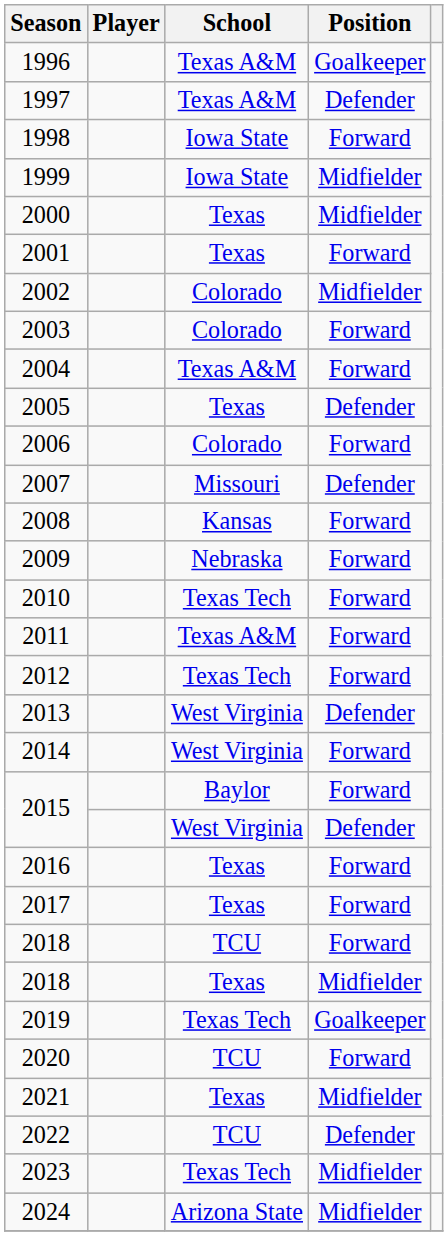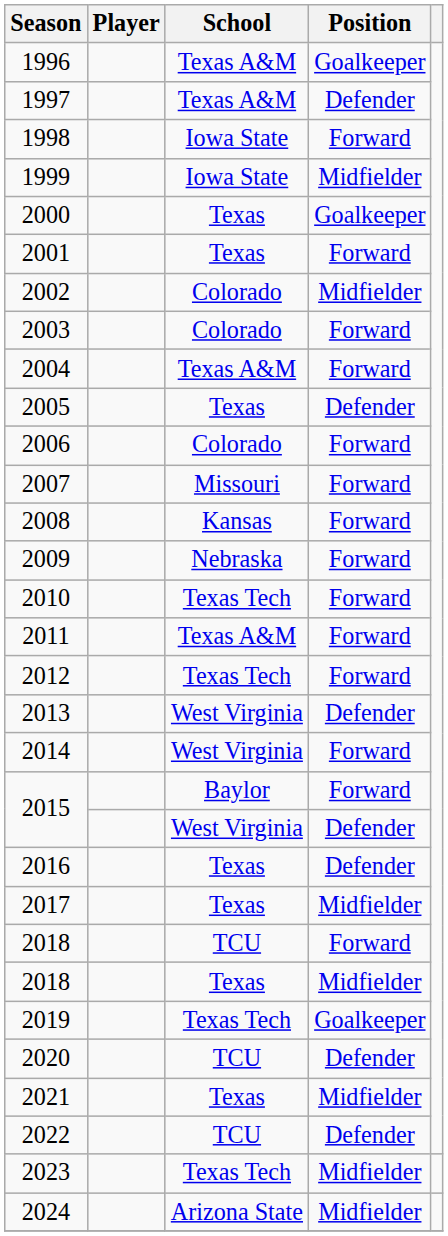 <table class="wikitable sortable" style="text-align: center;">
 <tr>
 <th>Season</th>
 <th>Player</th>
 <th>School</th>
 <th>Position</th>
 <th class="unsortable"></th>
 </tr>
 <tr>
 <td>1996</td>
 <td></td>
 <td><a href='#'>Texas A&M</a></td>
 <td><a href='#'>Goalkeeper</a></td>
 <td rowspan=29></td>
 </tr>
 <tr>
 <td>1997</td>
 <td></td>
 <td><a href='#'>Texas A&M</a></td>
 <td><a href='#'>Defender</a></td>
 </tr>
 <tr>
 <td>1998</td>
 <td></td>
 <td><a href='#'>Iowa State</a></td>
 <td><a href='#'>Forward</a></td>
 </tr>
 <tr>
 <td>1999</td>
 <td></td>
 <td><a href='#'>Iowa State</a></td>
 <td><a href='#'>Midfielder</a></td>
 </tr>
 <tr>
 <td>2000</td>
 <td></td>
 <td><a href='#'>Texas</a></td>
-<td><a href='#'>Midfielder</a></td>
+<td><a href='#'>Goalkeeper</a></td>
 </tr>
 <tr>
 <td>2001</td>
 <td></td>
 <td><a href='#'>Texas</a></td>
 <td><a href='#'>Forward</a></td>
 </tr>
 <tr>
 <td>2002</td>
 <td></td>
 <td><a href='#'>Colorado</a></td>
 <td><a href='#'>Midfielder</a></td>
 </tr>
 <tr>
 <td>2003</td>
 <td></td>
 <td><a href='#'>Colorado</a></td>
 <td><a href='#'>Forward</a></td>
 </tr>
 <tr>
 <td>2004</td>
 <td></td>
 <td><a href='#'>Texas A&M</a></td>
 <td><a href='#'>Forward</a></td>
 </tr>
 <tr>
 <td>2005</td>
 <td></td>
 <td><a href='#'>Texas</a></td>
 <td><a href='#'>Defender</a></td>
 </tr>
 <tr>
 <td>2006</td>
 <td></td>
 <td><a href='#'>Colorado</a></td>
 <td><a href='#'>Forward</a></td>
 </tr>
 <tr>
 <td>2007</td>
 <td></td>
 <td><a href='#'>Missouri</a></td>
-<td><a href='#'>Defender</a></td>
+<td><a href='#'>Forward</a></td>
 </tr>
 <tr>
 <td>2008</td>
 <td></td>
 <td><a href='#'>Kansas</a></td>
 <td><a href='#'>Forward</a></td>
 </tr>
 <tr>
 <td>2009</td>
 <td></td>
 <td><a href='#'>Nebraska</a></td>
 <td><a href='#'>Forward</a></td>
 </tr>
 <tr>
 <td>2010</td>
 <td></td>
 <td><a href='#'>Texas Tech</a></td>
 <td><a href='#'>Forward</a></td>
 </tr>
 <tr>
 <td>2011</td>
 <td></td>
 <td><a href='#'>Texas A&M</a></td>
 <td><a href='#'>Forward</a></td>
 </tr>
 <tr>
 <td>2012</td>
 <td></td>
 <td><a href='#'>Texas Tech</a></td>
 <td><a href='#'>Forward</a></td>
 </tr>
 <tr>
 <td>2013</td>
 <td></td>
 <td><a href='#'>West Virginia</a></td>
 <td><a href='#'>Defender</a></td>
 </tr>
 <tr>
 <td>2014</td>
 <td></td>
 <td><a href='#'>West Virginia</a></td>
 <td><a href='#'>Forward</a></td>
 </tr>
 <tr>
 <td rowspan=2>2015</td>
 <td></td>
 <td><a href='#'>Baylor</a></td>
 <td><a href='#'>Forward</a></td>
 </tr>
 <tr>
 <td></td>
 <td><a href='#'>West Virginia</a></td>
 <td><a href='#'>Defender</a></td>
 </tr>
 <tr>
 <td>2016</td>
 <td></td>
 <td><a href='#'>Texas</a></td>
-<td><a href='#'>Forward</a></td>
+<td><a href='#'>Defender</a></td>
 </tr>
 <tr>
 <td>2017</td>
 <td></td>
 <td><a href='#'>Texas</a></td>
-<td><a href='#'>Forward</a></td>
+<td><a href='#'>Midfielder</a></td>
 </tr>
 <tr>
 <td>2018</td>
 <td></td>
 <td><a href='#'>TCU</a></td>
 <td><a href='#'>Forward</a></td>
 </tr>
 <tr>
 <td>2018</td>
 <td></td>
 <td><a href='#'>Texas</a></td>
 <td><a href='#'>Midfielder</a></td>
 </tr>
 <tr>
 <td>2019</td>
 <td></td>
 <td><a href='#'>Texas Tech</a></td>
 <td><a href='#'>Goalkeeper</a></td>
 </tr>
 <tr>
 <td>2020</td>
 <td></td>
 <td><a href='#'>TCU</a></td>
-<td><a href='#'>Forward</a></td>
+<td><a href='#'>Defender</a></td>
 </tr>
 <tr>
 <td>2021</td>
 <td></td>
 <td><a href='#'>Texas</a></td>
 <td><a href='#'>Midfielder</a></td>
 </tr>
 <tr>
 <td>2022</td>
 <td></td>
 <td><a href='#'>TCU</a></td>
 <td><a href='#'>Defender</a></td>
 </tr>
 <tr>
 <td>2023</td>
 <td></td>
 <td><a href='#'>Texas Tech</a></td>
 <td><a href='#'>Midfielder</a></td>
 <td></td>
 </tr>
 <tr>
 <td>2024</td>
 <td></td>
 <td><a href='#'>Arizona State</a></td>
 <td><a href='#'>Midfielder</a></td>
 <td></td>
 </tr>
 <tr>
 </tr>
 </table>
